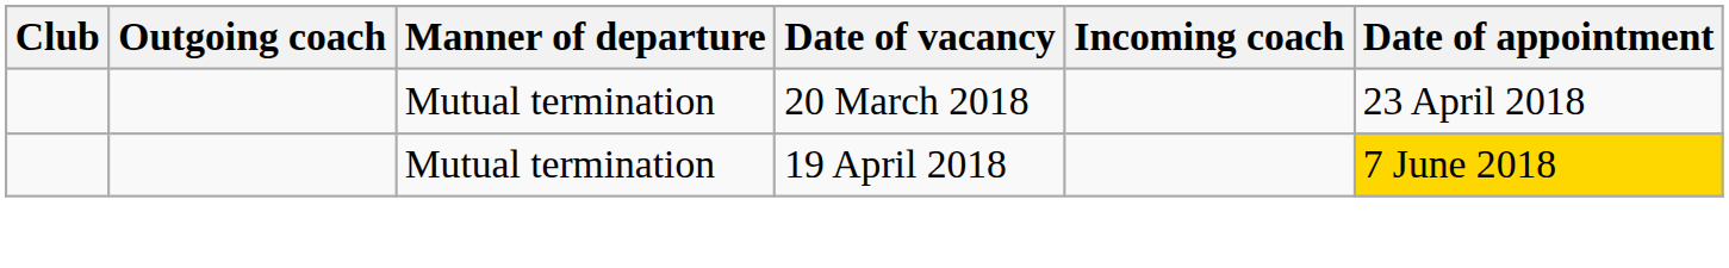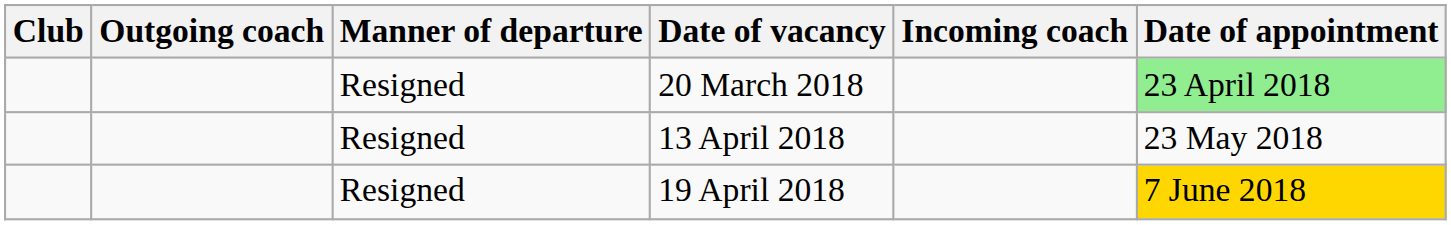 <table class="wikitable sortable">
 <tr>
 <th>Club</th>
 <th>Outgoing coach</th>
 <th>Manner of departure</th>
 <th>Date of vacancy</th>
 <th>Incoming coach</th>
 <th>Date of appointment</th>
 </tr>
 <tr>
 <td></td>
 <td></td>
-<td>Mutual termination</td>
+<td>Resigned</td>
 <td>20 March 2018</td>
 <td></td>
-<td>23 April 2018</td>
+<td style="background: lightgreen;">23 April 2018</td>
 </tr>
 <tr>
 <td></td>
 <td></td>
-<td>Mutual termination</td>
+<td>Resigned</td>
+<td>13 April 2018</td>
+<td></td>
+<td>23 May 2018</td>
+</tr>
+<tr>
+<td></td>
+<td></td>
+<td>Resigned</td>
 <td>19 April 2018</td>
 <td></td>
 <td style="background: gold;">7 June 2018</td>
 </tr>
 </table>
